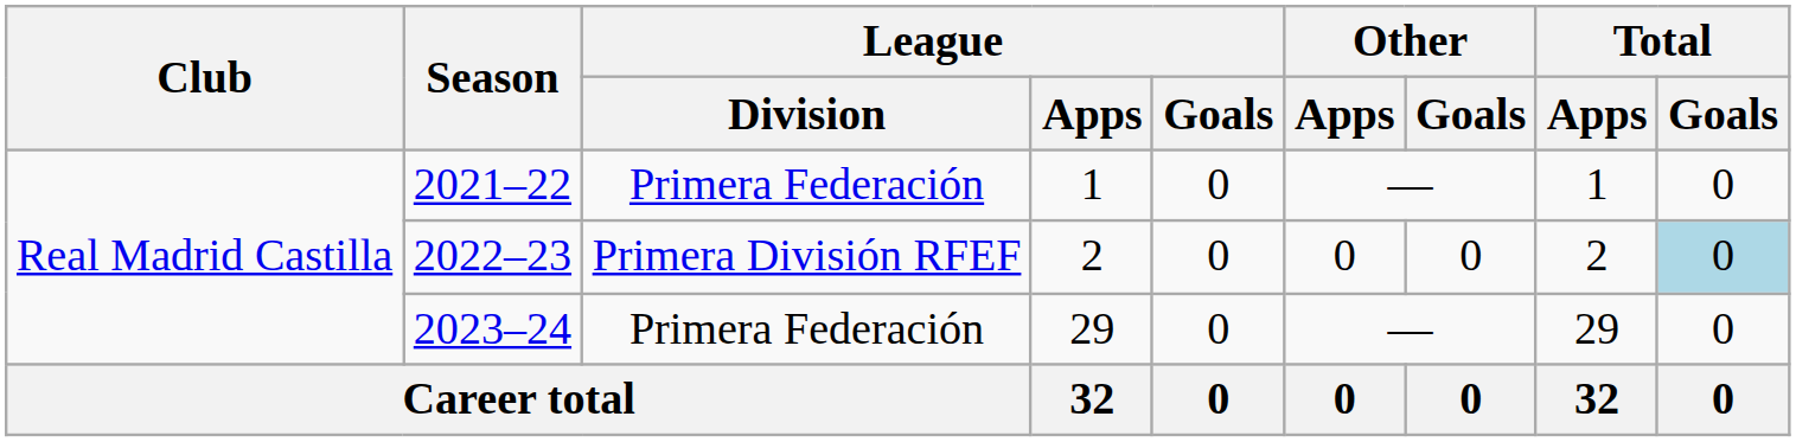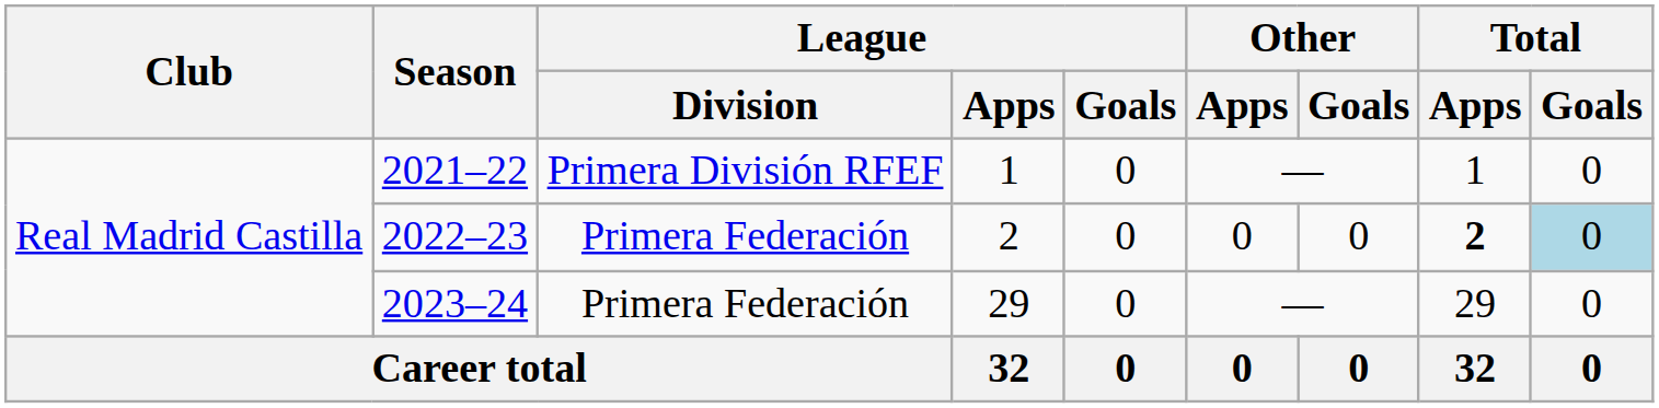 <table class="wikitable" style="text-align:center">
 <tr>
 <th rowspan="2">Club</th>
 <th rowspan="2">Season</th>
 <th colspan="3">League</th>
 <th colspan="2">Other</th>
 <th colspan="2">Total</th>
 </tr>
 <tr>
 <th>Division</th>
 <th>Apps</th>
 <th>Goals</th>
 <th>Apps</th>
 <th>Goals</th>
 <th>Apps</th>
 <th>Goals</th>
 </tr>
 <tr>
 <td rowspan="3"><a href='#'>Real Madrid Castilla</a></td>
 <td><a href='#'>2021–22</a></td>
-<td><a href='#'>Primera Federación</a></td>
+<td><a href='#'>Primera División RFEF</a></td>
 <td>1</td>
 <td>0</td>
 <td colspan="2">—</td>
 <td>1</td>
 <td>0</td>
 </tr>
 <tr>
 <td><a href='#'>2022–23</a></td>
-<td><a href='#'>Primera División RFEF</a></td>
+<td><a href='#'>Primera Federación</a></td>
 <td>2</td>
 <td>0</td>
 <td>0</td>
 <td>0</td>
-<td>2</td>
+<td><strong>2</strong></td>
 <td style="background: lightblue;">0</td>
 </tr>
 <tr>
 <td><a href='#'>2023–24</a></td>
 <td>Primera Federación</td>
 <td>29</td>
 <td>0</td>
 <td colspan="2">—</td>
 <td>29</td>
 <td>0</td>
 </tr>
 <tr>
 <th colspan="3">Career total</th>
 <th>32</th>
 <th>0</th>
 <th>0</th>
 <th>0</th>
 <th>32</th>
 <th>0</th>
 </tr>
 </table>
